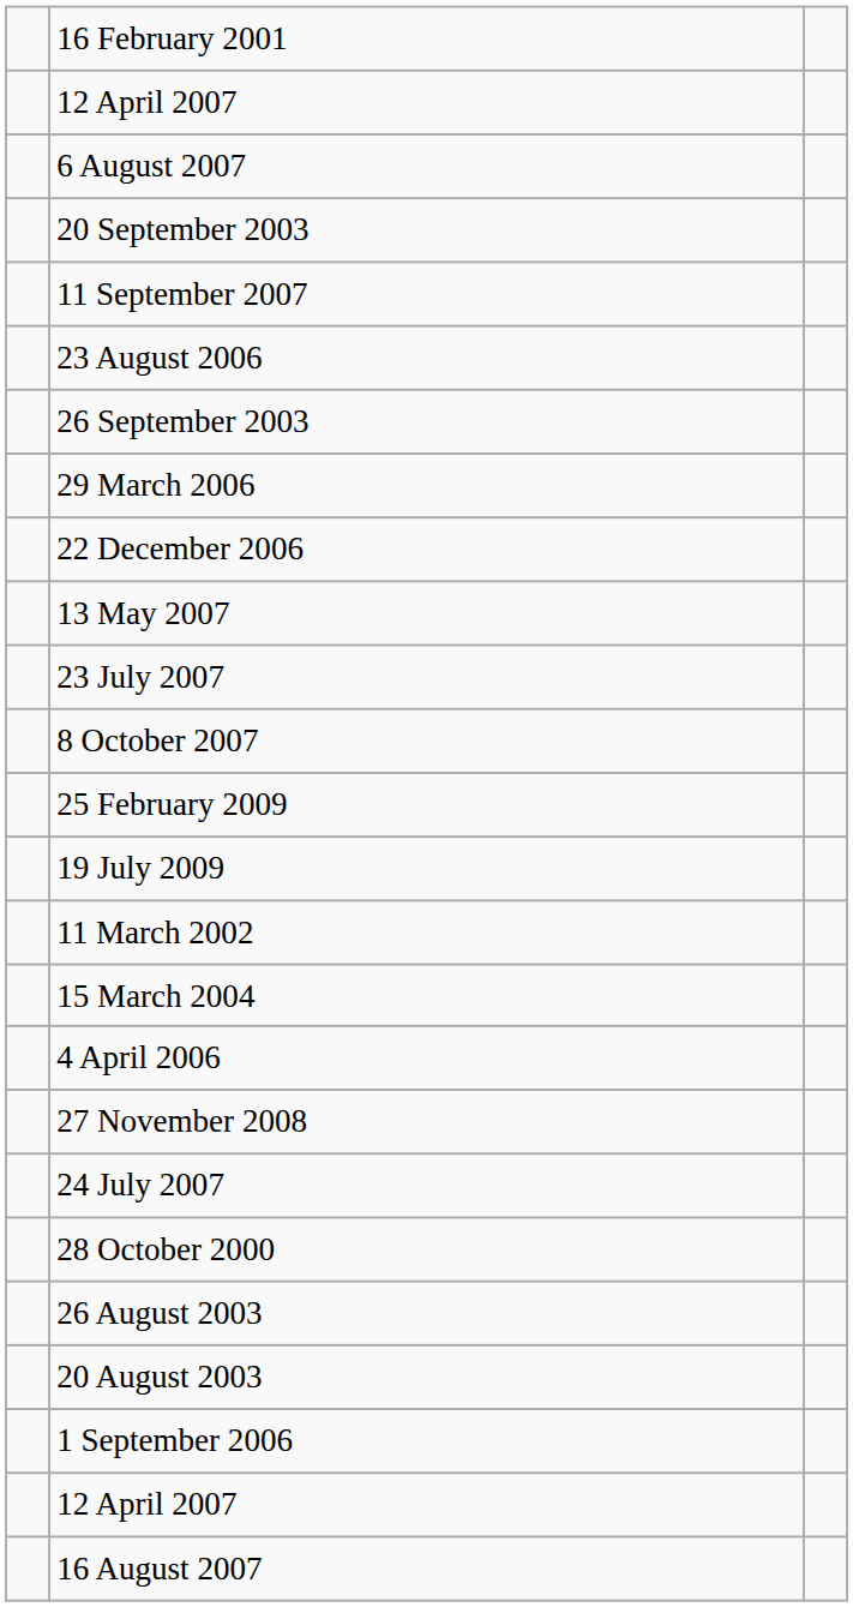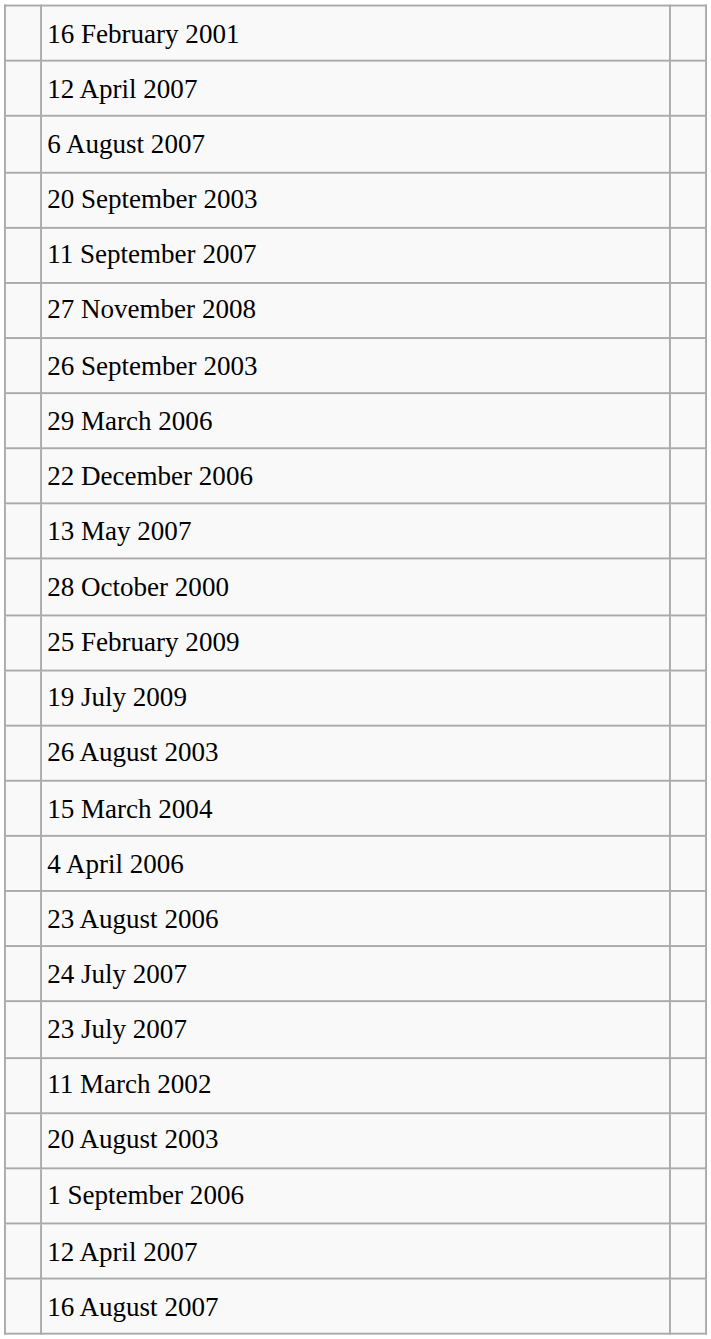 <table class="wikitable" style="font-size: 89%; float: left; width: 26em; margin-right: 1em; height: 700px">
 <tr>
 <td></td>
 <td>16 February 2001</td>
 <td></td>
 </tr>
 <tr>
 <td></td>
 <td>12 April 2007</td>
 <td></td>
 </tr>
 <tr>
 <td></td>
 <td>6 August 2007</td>
 <td></td>
 </tr>
 <tr>
 <td></td>
 <td>20 September 2003</td>
 <td></td>
 </tr>
 <tr>
 <td></td>
 <td>11 September 2007</td>
 <td></td>
 </tr>
 <tr>
 <td></td>
-<td>23 August 2006</td>
+<td>27 November 2008</td>
 <td></td>
 </tr>
 <tr>
 <td></td>
 <td>26 September 2003</td>
 <td></td>
 </tr>
 <tr>
 <td></td>
 <td>29 March 2006</td>
 <td></td>
 </tr>
 <tr>
 <td></td>
 <td>22 December 2006</td>
 <td></td>
 </tr>
 <tr>
 <td></td>
 <td>13 May 2007</td>
 <td></td>
 </tr>
 <tr>
 <td></td>
-<td>23 July 2007</td>
-<td></td>
-</tr>
-<tr>
-<td></td>
-<td>8 October 2007</td>
+<td>28 October 2000</td>
 <td></td>
 </tr>
 <tr>
 <td></td>
 <td>25 February 2009</td>
 <td></td>
 </tr>
 <tr>
 <td></td>
 <td>19 July 2009</td>
 <td></td>
 </tr>
 <tr>
 <td></td>
-<td>11 March 2002</td>
+<td>26 August 2003</td>
 <td></td>
 </tr>
 <tr>
 <td></td>
 <td>15 March 2004</td>
 <td></td>
 </tr>
 <tr>
 <td></td>
 <td>4 April 2006</td>
 <td></td>
 </tr>
 <tr>
 <td></td>
-<td>27 November 2008</td>
+<td>23 August 2006</td>
 <td></td>
 </tr>
 <tr>
 <td></td>
 <td>24 July 2007</td>
 <td></td>
 </tr>
 <tr>
 <td></td>
-<td>28 October 2000</td>
+<td>23 July 2007</td>
 <td></td>
 </tr>
 <tr>
 <td></td>
-<td>26 August 2003</td>
+<td>11 March 2002</td>
 <td></td>
 </tr>
 <tr>
 <td></td>
 <td>20 August 2003</td>
 <td></td>
 </tr>
 <tr>
 <td></td>
 <td>1 September 2006</td>
 <td></td>
 </tr>
 <tr>
 <td></td>
 <td>12 April 2007</td>
 <td></td>
 </tr>
 <tr>
 <td></td>
 <td>16 August 2007</td>
 <td></td>
 </tr>
 </table>
